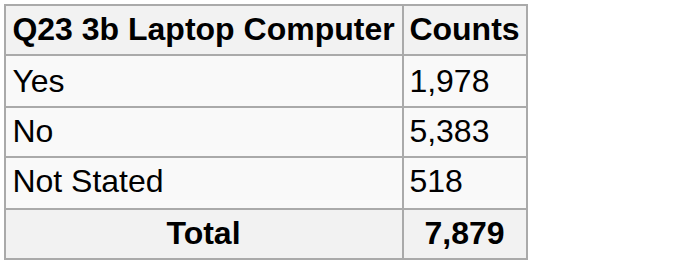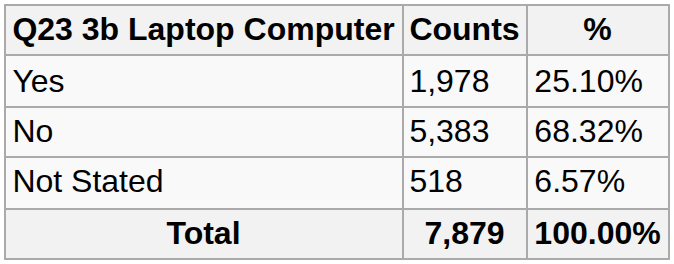 <table class="wikitable sortable">
 <tr>
 <th>Q23 3b Laptop Computer</th>
 <th>Counts</th>
+<th>%</th>
 </tr>
 <tr>
 <td>Yes</td>
 <td>1,978</td>
+<td>25.10%</td>
 </tr>
 <tr>
 <td>No</td>
 <td>5,383</td>
+<td>68.32%</td>
 </tr>
 <tr>
 <td>Not Stated</td>
 <td>518</td>
+<td>6.57%</td>
 </tr>
 <tr>
 <th>Total</th>
 <th>7,879</th>
+<th>100.00%</th>
 </tr>
 </table>
